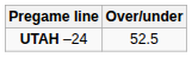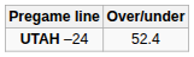 <table class="wikitable">
 <tr align="center">
 <th style=>Pregame line</th>
 <th style=>Over/under</th>
 </tr>
 <tr align="center">
 <td><strong>UTAH</strong> –24</td>
-<td>52.5</td>
+<td>52.4</td>
 </tr>
 </table>
